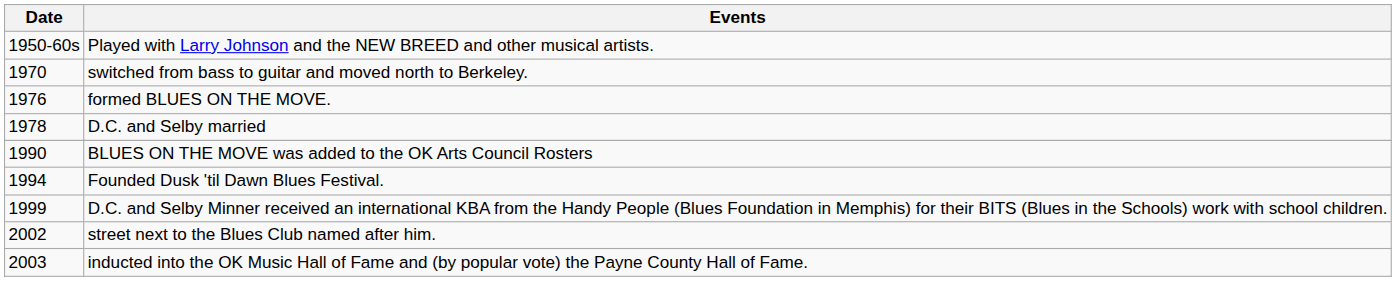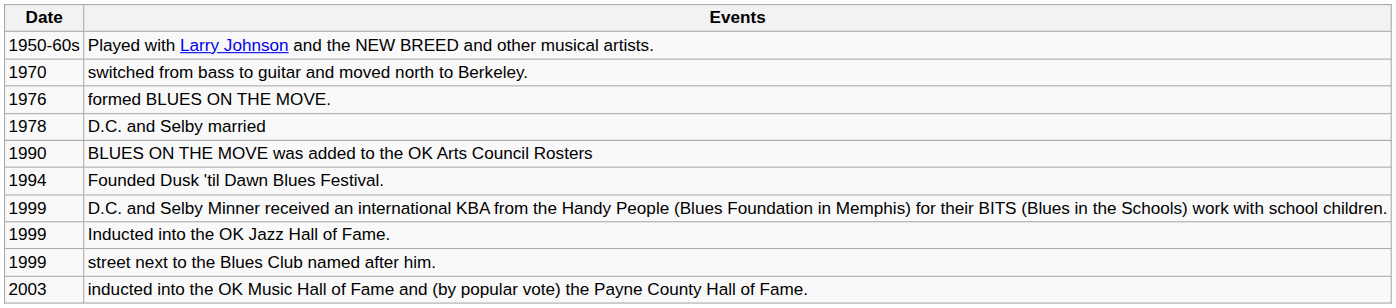 <table class=wikitable>
 <tr>
 <th>Date</th>
 <th>Events</th>
 </tr>
 <tr>
 <td align=left>1950-60s</td>
 <td align=left>Played with <a href='#'>Larry Johnson</a> and the NEW BREED and other musical artists.</td>
 </tr>
 <tr>
 <td align=left>1970</td>
 <td align=left>switched from bass to guitar and moved north to Berkeley.</td>
 </tr>
 <tr>
 <td align=left>1976</td>
 <td align=left>formed BLUES ON THE MOVE.</td>
 </tr>
 <tr>
 <td align=left>1978</td>
 <td align=left>D.C. and Selby married</td>
 </tr>
 <tr |align=left|1988>
 </tr>
 <tr align=left|re-open his grandmother, "Lura's Cozy Corner" as the "Down Home Blues Club.">
 </tr>
 <tr>
 <td align=left>1990</td>
 <td align=left>BLUES ON THE MOVE was added to the OK Arts Council Rosters</td>
 </tr>
 <tr>
 <td align=left>1994</td>
 <td align=left>Founded Dusk 'til Dawn Blues Festival.</td>
 </tr>
 <tr>
 <td align=left>1999</td>
 <td align=left>D.C. and Selby Minner received an international KBA from the Handy People (Blues Foundation in Memphis) for their BITS (Blues in the Schools) work with school children.</td>
 </tr>
 <tr>
-<td align=left>2002</td>
+<td align=left>1999</td>
+<td align=left>Inducted into the OK Jazz Hall of Fame.</td>
+</tr>
+<tr>
+<td align=left>1999</td>
 <td align=left>street next to the Blues Club named after him. </td>
 </tr>
 <tr>
 <td align=left>2003</td>
 <td align=left>inducted into the OK Music Hall of Fame and (by popular vote) the Payne County Hall of Fame.</td>
 </tr>
 </table>
